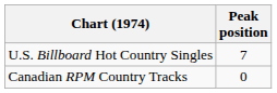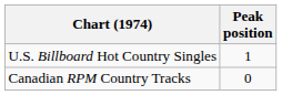 <table class="wikitable sortable">
 <tr>
 <th align="left">Chart (1974)</th>
 <th align="center">Peak<br>position</th>
 </tr>
 <tr>
 <td align="left">U.S. <em>Billboard</em> Hot Country Singles</td>
-<td align="center">7</td>
+<td align="center">1</td>
 </tr>
 <tr>
 <td align="left">Canadian <em>RPM</em> Country Tracks</td>
 <td align="center">0</td>
 </tr>
 </table>
